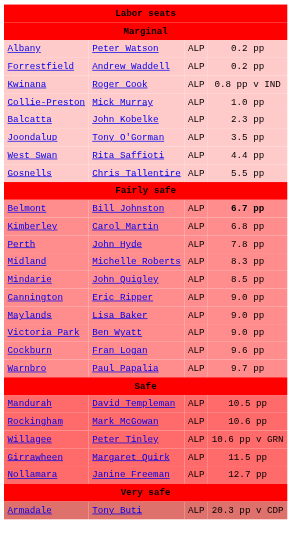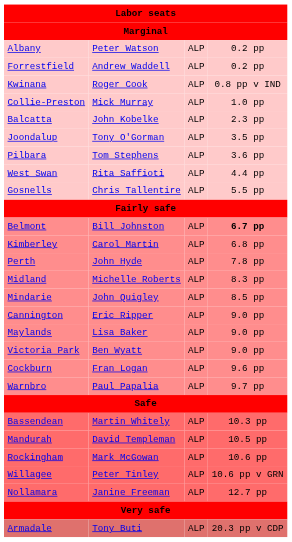 <table class="toccolours" cellpadding="5" cellspacing="0" style="float:left; margin-right:.5em; margin-top:.4em; font-size:90 pp;">
 <tr>
 <td colspan="4"  style="text-align:center; background:red;"><span><strong>Labor seats</strong></span></td>
 </tr>
 <tr>
 <td colspan="4"  style="text-align:center; background:red;"><span><strong>Marginal</strong></span></td>
 </tr>
 <tr>
 <td style="text-align:left; background:#ffcaca;"><a href='#'>Albany</a></td>
 <td style="text-align:left; background:#ffcaca;"><a href='#'>Peter Watson</a></td>
 <td style="text-align:left; background:#ffcaca;">ALP</td>
 <td style="text-align:center; background:#ffcaca;">0.2 pp</td>
 </tr>
 <tr>
 <td style="text-align:left; background:#ffcaca;"><a href='#'>Forrestfield</a></td>
 <td style="text-align:left; background:#ffcaca;"><a href='#'>Andrew Waddell</a></td>
 <td style="text-align:left; background:#ffcaca;">ALP</td>
 <td style="text-align:center; background:#ffcaca;">0.2 pp</td>
 </tr>
 <tr>
 <td style="text-align:left; background:#ffcaca;"><a href='#'>Kwinana</a></td>
 <td style="text-align:left; background:#ffcaca;"><a href='#'>Roger Cook</a></td>
 <td style="text-align:left; background:#ffcaca;">ALP</td>
 <td style="text-align:center; background:#ffcaca;">0.8 pp v IND</td>
 </tr>
 <tr>
 <td style="text-align:left; background:#ffcaca;"><a href='#'>Collie-Preston</a></td>
 <td style="text-align:left; background:#ffcaca;"><a href='#'>Mick Murray</a></td>
 <td style="text-align:left; background:#ffcaca;">ALP</td>
 <td style="text-align:center; background:#ffcaca;">1.0 pp</td>
 </tr>
 <tr>
 <td style="text-align:left; background:#ffcaca;"><a href='#'>Balcatta</a></td>
 <td style="text-align:left; background:#ffcaca;"><a href='#'>John Kobelke</a></td>
 <td style="text-align:left; background:#ffcaca;">ALP</td>
 <td style="text-align:center; background:#ffcaca;">2.3 pp</td>
 </tr>
 <tr>
 <td style="text-align:left; background:#ffcaca;"><a href='#'>Joondalup</a></td>
 <td style="text-align:left; background:#ffcaca;"><a href='#'>Tony O'Gorman</a></td>
 <td style="text-align:left; background:#ffcaca;">ALP</td>
 <td style="text-align:center; background:#ffcaca;">3.5 pp</td>
+</tr>
+<tr>
+<td style="text-align:left; background:#ffcaca;"><a href='#'>Pilbara</a></td>
+<td style="text-align:left; background:#ffcaca;"><a href='#'>Tom Stephens</a></td>
+<td style="text-align:left; background:#ffcaca;">ALP</td>
+<td style="text-align:center; background:#ffcaca;">3.6 pp</td>
 </tr>
 <tr>
 <td style="text-align:left; background:#ffcaca;"><a href='#'>West Swan</a></td>
 <td style="text-align:left; background:#ffcaca;"><a href='#'>Rita Saffioti</a></td>
 <td style="text-align:left; background:#ffcaca;">ALP</td>
 <td style="text-align:center; background:#ffcaca;">4.4 pp</td>
 </tr>
 <tr>
 <td style="text-align:left; background:#ffcaca;"><a href='#'>Gosnells</a></td>
 <td style="text-align:left; background:#ffcaca;"><a href='#'>Chris Tallentire</a></td>
 <td style="text-align:left; background:#ffcaca;">ALP</td>
 <td style="text-align:center; background:#ffcaca;">5.5 pp</td>
 </tr>
 <tr>
 <td colspan="4"  style="text-align:center; background:red;"><span><strong>Fairly safe</strong></span></td>
 </tr>
 <tr>
 <td style="text-align:left; background:#ff8d8d;"><a href='#'>Belmont</a></td>
 <td style="text-align:left; background:#ff8d8d;"><a href='#'>Bill Johnston</a></td>
 <td style="text-align:left; background:#ff8d8d;">ALP</td>
 <td style="text-align:center; background:#ff8d8d;"><strong>6.7 pp</strong></td>
 </tr>
 <tr>
 <td style="text-align:left; background:#ff8d8d;"><a href='#'>Kimberley</a></td>
 <td style="text-align:left; background:#ff8d8d;"><a href='#'>Carol Martin</a></td>
 <td style="text-align:left; background:#ff8d8d;">ALP</td>
 <td style="text-align:center; background:#ff8d8d;">6.8 pp</td>
 </tr>
 <tr>
 <td style="text-align:left; background:#ff8d8d;"><a href='#'>Perth</a></td>
 <td style="text-align:left; background:#ff8d8d;"><a href='#'>John Hyde</a></td>
 <td style="text-align:left; background:#ff8d8d;">ALP</td>
 <td style="text-align:center; background:#ff8d8d;">7.8 pp</td>
 </tr>
 <tr>
 <td style="text-align:left; background:#ff8d8d;"><a href='#'>Midland</a></td>
 <td style="text-align:left; background:#ff8d8d;"><a href='#'>Michelle Roberts</a></td>
 <td style="text-align:left; background:#ff8d8d;">ALP</td>
 <td style="text-align:center; background:#ff8d8d;">8.3 pp</td>
 </tr>
 <tr>
 <td style="text-align:left; background:#ff8d8d;"><a href='#'>Mindarie</a></td>
 <td style="text-align:left; background:#ff8d8d;"><a href='#'>John Quigley</a></td>
 <td style="text-align:left; background:#ff8d8d;">ALP</td>
 <td style="text-align:center; background:#ff8d8d;">8.5 pp</td>
 </tr>
 <tr>
 <td style="text-align:left; background:#ff8d8d;"><a href='#'>Cannington</a></td>
 <td style="text-align:left; background:#ff8d8d;"><a href='#'>Eric Ripper</a></td>
 <td style="text-align:left; background:#ff8d8d;">ALP</td>
 <td style="text-align:center; background:#ff8d8d;">9.0 pp</td>
 </tr>
 <tr>
 <td style="text-align:left; background:#ff8d8d;"><a href='#'>Maylands</a></td>
 <td style="text-align:left; background:#ff8d8d;"><a href='#'>Lisa Baker</a></td>
 <td style="text-align:left; background:#ff8d8d;">ALP</td>
 <td style="text-align:center; background:#ff8d8d;">9.0 pp</td>
 </tr>
 <tr>
 <td style="text-align:left; background:#ff8d8d;"><a href='#'>Victoria Park</a></td>
 <td style="text-align:left; background:#ff8d8d;"><a href='#'>Ben Wyatt</a></td>
 <td style="text-align:left; background:#ff8d8d;">ALP</td>
 <td style="text-align:center; background:#ff8d8d;">9.0 pp</td>
 </tr>
 <tr>
 <td style="text-align:left; background:#ff8d8d;"><a href='#'>Cockburn</a></td>
 <td style="text-align:left; background:#ff8d8d;"><a href='#'>Fran Logan</a></td>
 <td style="text-align:left; background:#ff8d8d;">ALP</td>
 <td style="text-align:center; background:#ff8d8d;">9.6 pp</td>
 </tr>
 <tr>
 <td style="text-align:left; background:#ff8d8d;"><a href='#'>Warnbro</a></td>
 <td style="text-align:left; background:#ff8d8d;"><a href='#'>Paul Papalia</a></td>
 <td style="text-align:left; background:#ff8d8d;">ALP</td>
 <td style="text-align:center; background:#ff8d8d;">9.7 pp</td>
 </tr>
 <tr>
 <td colspan="4"  style="text-align:center; background:red;"><span><strong>Safe</strong></span></td>
 </tr>
 <tr>
+<td style="text-align:left; background:#ff6b6b;"><a href='#'>Bassendean</a></td>
+<td style="text-align:left; background:#ff6b6b;"><a href='#'>Martin Whitely</a></td>
+<td style="text-align:left; background:#ff6b6b;">ALP</td>
+<td style="text-align:center; background:#ff6b6b;">10.3 pp</td>
+</tr>
+<tr>
 <td style="text-align:left; background:#ff6b6b;"><a href='#'>Mandurah</a></td>
 <td style="text-align:left; background:#ff6b6b;"><a href='#'>David Templeman</a></td>
 <td style="text-align:left; background:#ff6b6b;">ALP</td>
 <td style="text-align:center; background:#ff6b6b;">10.5 pp</td>
 </tr>
 <tr>
 <td style="text-align:left; background:#ff6b6b;"><a href='#'>Rockingham</a></td>
 <td style="text-align:left; background:#ff6b6b;"><a href='#'>Mark McGowan</a></td>
 <td style="text-align:left; background:#ff6b6b;">ALP</td>
 <td style="text-align:center; background:#ff6b6b;">10.6 pp</td>
 </tr>
 <tr>
 <td style="text-align:left; background:#ff6b6b;"><a href='#'>Willagee</a></td>
 <td style="text-align:left; background:#ff6b6b;"><a href='#'>Peter Tinley</a></td>
 <td style="text-align:left; background:#ff6b6b;">ALP</td>
 <td style="text-align:center; background:#ff6b6b;">10.6 pp v GRN</td>
 </tr>
 <tr>
-<td style="text-align:left; background:#ff6b6b;"><a href='#'>Girrawheen</a></td>
-<td style="text-align:left; background:#ff6b6b;"><a href='#'>Margaret Quirk</a></td>
-<td style="text-align:left; background:#ff6b6b;">ALP</td>
-<td style="text-align:center; background:#ff6b6b;">11.5 pp</td>
-</tr>
-<tr>
 <td style="text-align:left; background:#ff6b6b;"><a href='#'>Nollamara</a></td>
 <td style="text-align:left; background:#ff6b6b;"><a href='#'>Janine Freeman</a></td>
 <td style="text-align:left; background:#ff6b6b;">ALP</td>
 <td style="text-align:center; background:#ff6b6b;">12.7 pp</td>
 </tr>
 <tr>
 <td colspan="4"  style="text-align:center; background:red;"><span><strong>Very safe</strong></span></td>
 </tr>
 <tr>
 <td style="text-align:left; background:#df716d;"><a href='#'>Armadale</a></td>
 <td style="text-align:left; background:#df716d;"><a href='#'>Tony Buti</a></td>
 <td style="text-align:left; background:#df716d;">ALP</td>
 <td style="text-align:center; background:#df716d;">20.3 pp v CDP</td>
 </tr>
 </table>
